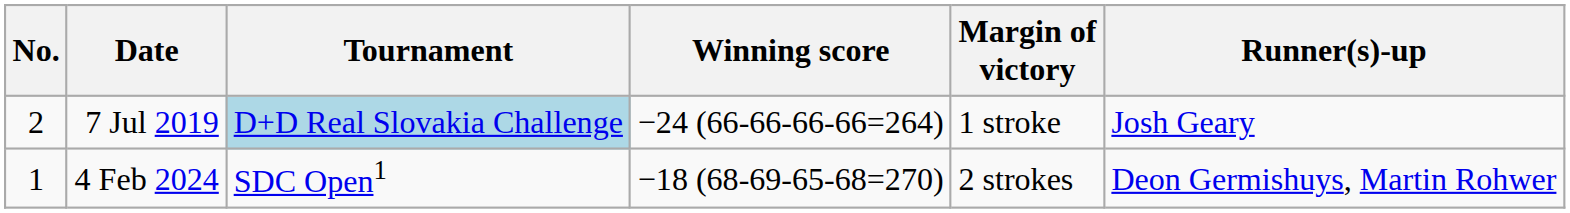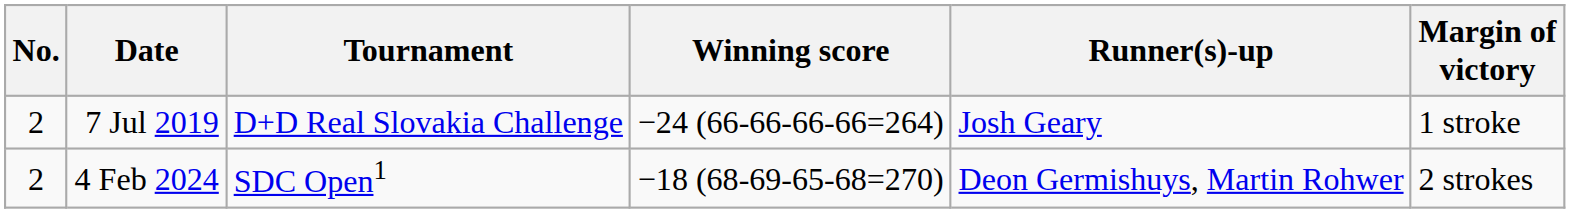 <table class="wikitable" style="font-size:95%;">
 <tr>
 <th>No.</th>
 <th>Date</th>
 <th>Tournament</th>
 <th>Winning score</th>
+<th>Runner(s)-up</th>
 <th>Margin of<br>victory</th>
-<th>Runner(s)-up</th>
 </tr>
 <tr>
 <td align=center>2</td>
 <td align=right>7 Jul <a href='#'>2019</a></td>
-<td style="background: lightblue;"><a href='#'>D+D Real Slovakia Challenge</a></td>
+<td><a href='#'>D+D Real Slovakia Challenge</a></td>
 <td>−24 (66-66-66-66=264)</td>
+<td> <a href='#'>Josh Geary</a></td>
 <td>1 stroke</td>
-<td> <a href='#'>Josh Geary</a></td>
 </tr>
 <tr>
-<td align=center>1</td>
+<td align=center>2</td>
 <td align=right>4 Feb <a href='#'>2024</a></td>
 <td><a href='#'>SDC Open</a><sup>1</sup></td>
 <td>−18 (68-69-65-68=270)</td>
+<td> <a href='#'>Deon Germishuys</a>,  <a href='#'>Martin Rohwer</a></td>
 <td>2 strokes</td>
-<td> <a href='#'>Deon Germishuys</a>,  <a href='#'>Martin Rohwer</a></td>
 </tr>
 </table>
